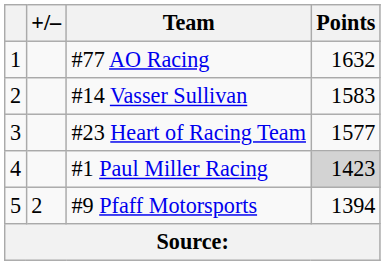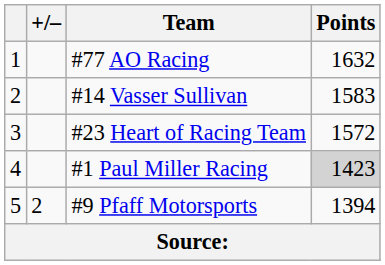 <table class="wikitable" style="font-size: 95%;">
 <tr>
 <th scope="col"></th>
 <th scope="col">+/–</th>
 <th scope="col">Team</th>
 <th scope="col">Points</th>
 </tr>
 <tr>
 <td align=center>1</td>
 <td align=left></td>
 <td>#77 <a href='#'>AO Racing</a></td>
 <td align=right>1632</td>
 </tr>
 <tr>
 <td align=center>2</td>
 <td align=left></td>
 <td>#14 <a href='#'>Vasser Sullivan</a></td>
 <td align=right>1583</td>
 </tr>
 <tr>
 <td align=center>3</td>
 <td align=left></td>
 <td>#23 <a href='#'>Heart of Racing Team</a></td>
-<td align=right>1577</td>
+<td align=right>1572</td>
 </tr>
 <tr>
 <td align=center>4</td>
 <td align=left></td>
 <td>#1 <a href='#'>Paul Miller Racing</a></td>
 <td align=right style="background: lightgrey;">1423</td>
 </tr>
 <tr>
 <td align=center>5</td>
 <td align=left> 2</td>
 <td>#9 <a href='#'>Pfaff Motorsports</a></td>
 <td align=right>1394</td>
 </tr>
 <tr>
 <th colspan=5>Source:</th>
 </tr>
 </table>
